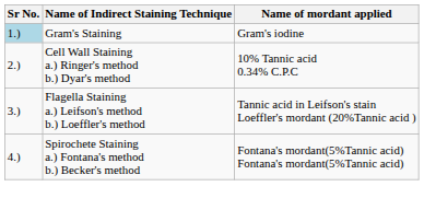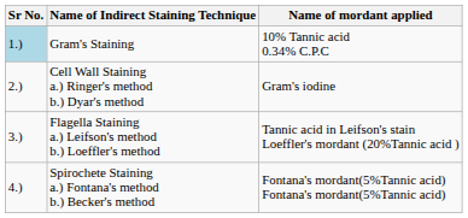 <table class="wikitable">
 <tr>
 <th>Sr No.</th>
 <th>Name of Indirect Staining Technique</th>
 <th>Name of mordant applied</th>
 </tr>
 <tr>
 <td style="background: lightblue;">1.)</td>
 <td>Gram's Staining</td>
-<td>Gram's iodine</td>
+<td>10% Tannic acid<br>0.34% C.P.C</td>
 </tr>
 <tr>
 <td>2.)</td>
 <td>Cell Wall Staining<br>a.) Ringer's method<br>b.) Dyar's method</td>
-<td>10% Tannic acid<br>0.34% C.P.C</td>
+<td>Gram's iodine</td>
 </tr>
 <tr>
 <td>3.)</td>
 <td>Flagella Staining<br>a.) Leifson's method<br>b.) Loeffler's method</td>
 <td>Tannic acid in Leifson's stain<br>Loeffler's mordant (20%Tannic acid )</td>
 </tr>
 <tr>
 <td>4.)</td>
 <td>Spirochete Staining<br>a.) Fontana's method<br>b.) Becker's method</td>
 <td>Fontana's mordant(5%Tannic acid)<br>Fontana's mordant(5%Tannic acid)</td>
 </tr>
 </table>
